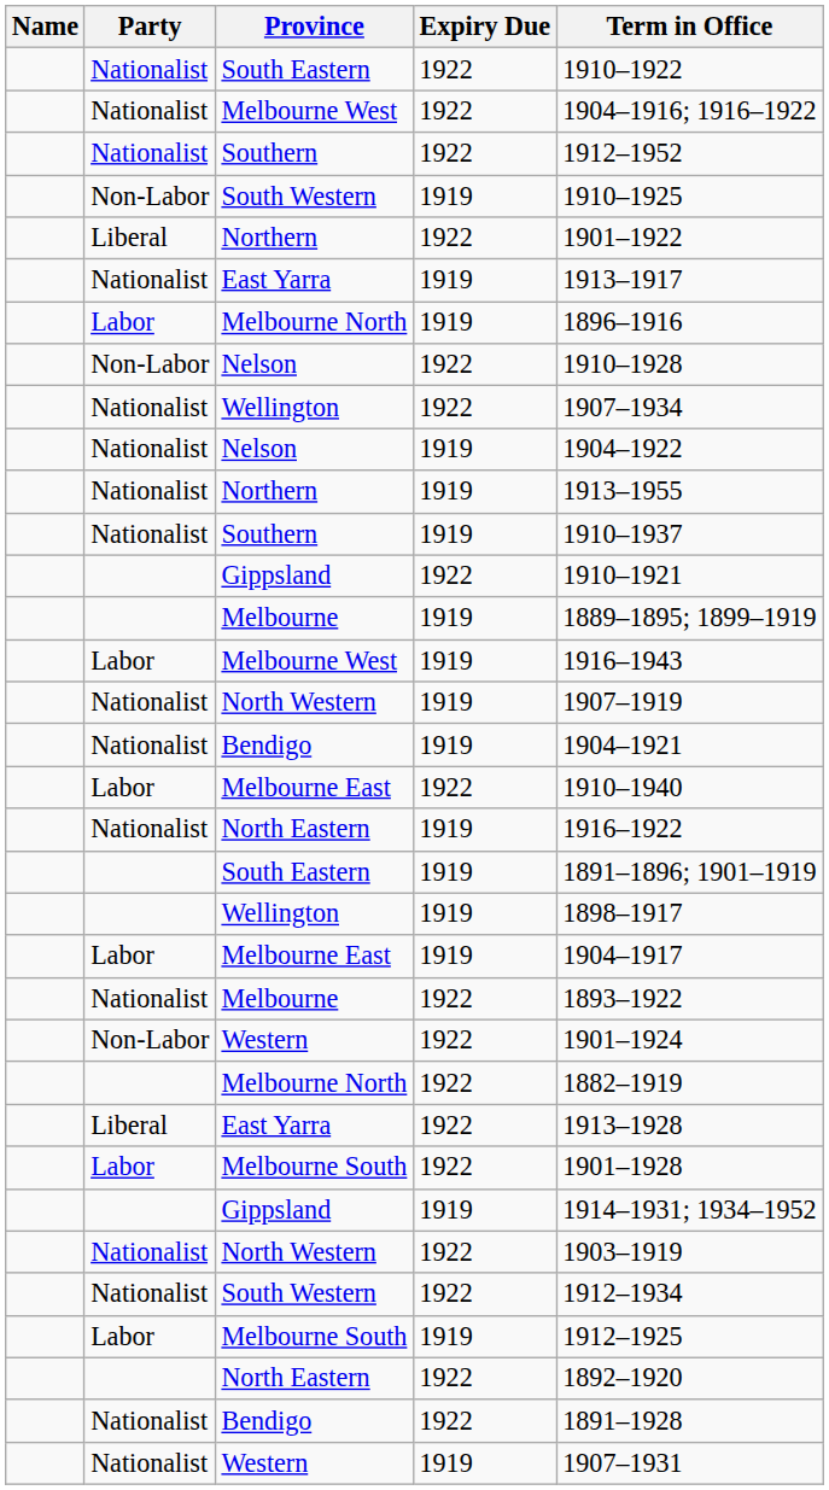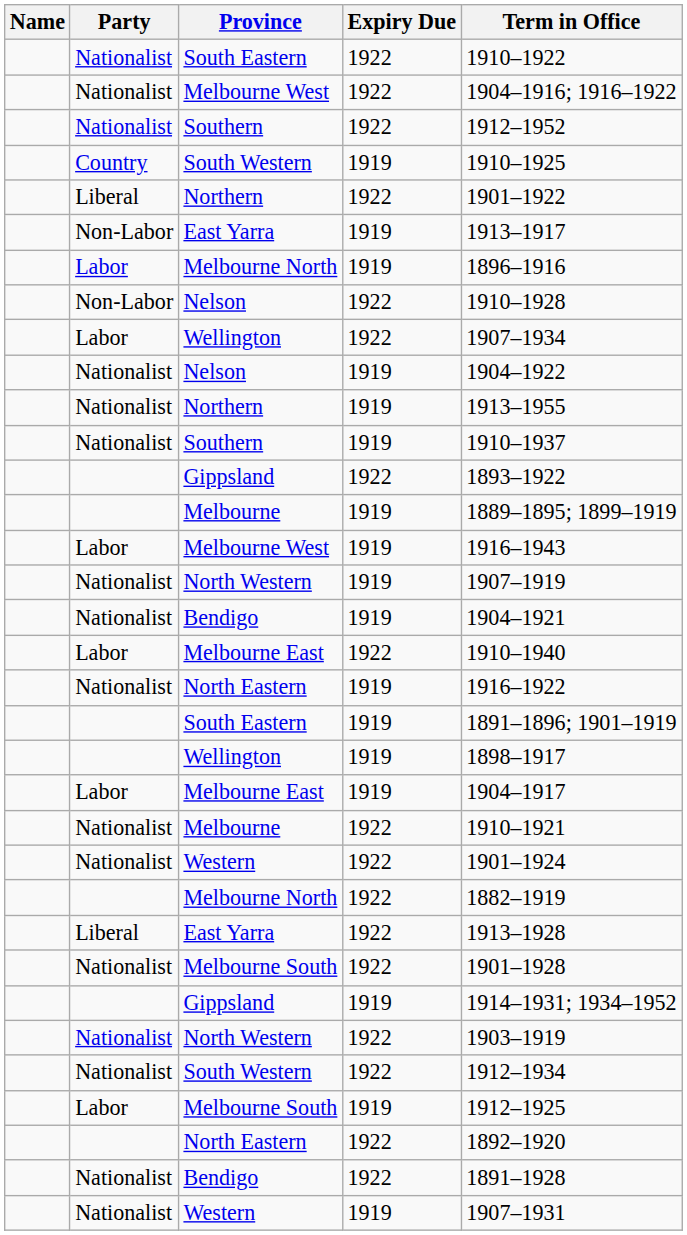 <table class="wikitable sortable">
 <tr>
 <th>Name</th>
 <th>Party</th>
 <th><a href='#'>Province</a></th>
 <th>Expiry Due</th>
 <th>Term in Office</th>
 </tr>
 <tr>
 <td></td>
 <td><a href='#'>Nationalist</a></td>
 <td><a href='#'>South Eastern</a></td>
 <td>1922</td>
 <td>1910–1922</td>
 </tr>
 <tr>
 <td> </td>
 <td>Nationalist</td>
 <td><a href='#'>Melbourne West</a></td>
 <td>1922</td>
 <td>1904–1916; 1916–1922</td>
 </tr>
 <tr>
 <td></td>
 <td><a href='#'>Nationalist</a></td>
 <td><a href='#'>Southern</a></td>
 <td>1922</td>
 <td>1912–1952</td>
 </tr>
 <tr>
 <td></td>
-<td>Non-Labor</td>
+<td><a href='#'>Country</a></td>
 <td><a href='#'>South Western</a></td>
 <td>1919</td>
 <td>1910–1925</td>
 </tr>
 <tr>
 <td></td>
 <td>Liberal</td>
 <td><a href='#'>Northern</a></td>
 <td>1922</td>
 <td>1901–1922</td>
 </tr>
 <tr>
 <td> </td>
-<td>Nationalist</td>
+<td>Non-Labor</td>
 <td><a href='#'>East Yarra</a></td>
 <td>1919</td>
 <td>1913–1917</td>
 </tr>
 <tr>
 <td></td>
 <td><a href='#'>Labor</a></td>
 <td><a href='#'>Melbourne North</a></td>
 <td>1919</td>
 <td>1896–1916</td>
 </tr>
 <tr>
 <td></td>
 <td>Non-Labor</td>
 <td><a href='#'>Nelson</a></td>
 <td>1922</td>
 <td>1910–1928</td>
 </tr>
 <tr>
 <td></td>
-<td>Nationalist</td>
+<td>Labor</td>
 <td><a href='#'>Wellington</a></td>
 <td>1922</td>
 <td>1907–1934</td>
 </tr>
 <tr>
 <td></td>
 <td>Nationalist</td>
 <td><a href='#'>Nelson</a></td>
 <td>1919</td>
 <td>1904–1922</td>
 </tr>
 <tr>
 <td></td>
 <td>Nationalist</td>
 <td><a href='#'>Northern</a></td>
 <td>1919</td>
 <td>1913–1955</td>
 </tr>
 <tr>
 <td></td>
 <td>Nationalist</td>
 <td><a href='#'>Southern</a></td>
 <td>1919</td>
 <td>1910–1937</td>
 </tr>
 <tr>
 <td></td>
 <td></td>
 <td><a href='#'>Gippsland</a></td>
 <td>1922</td>
-<td>1910–1921</td>
+<td>1893–1922</td>
 </tr>
 <tr>
 <td></td>
 <td></td>
 <td><a href='#'>Melbourne</a></td>
 <td>1919</td>
 <td>1889–1895; 1899–1919</td>
 </tr>
 <tr>
 <td></td>
 <td>Labor</td>
 <td><a href='#'>Melbourne West</a></td>
 <td>1919</td>
 <td>1916–1943</td>
 </tr>
 <tr>
 <td></td>
 <td>Nationalist</td>
 <td><a href='#'>North Western</a></td>
 <td>1919</td>
 <td>1907–1919</td>
 </tr>
 <tr>
 <td></td>
 <td>Nationalist</td>
 <td><a href='#'>Bendigo</a></td>
 <td>1919</td>
 <td>1904–1921</td>
 </tr>
 <tr>
 <td></td>
 <td>Labor</td>
 <td><a href='#'>Melbourne East</a></td>
 <td>1922</td>
 <td>1910–1940</td>
 </tr>
 <tr>
 <td></td>
 <td>Nationalist</td>
 <td><a href='#'>North Eastern</a></td>
 <td>1919</td>
 <td>1916–1922</td>
 </tr>
 <tr>
 <td></td>
 <td></td>
 <td><a href='#'>South Eastern</a></td>
 <td>1919</td>
 <td>1891–1896; 1901–1919</td>
 </tr>
 <tr>
 <td> </td>
 <td></td>
 <td><a href='#'>Wellington</a></td>
 <td>1919</td>
 <td>1898–1917</td>
 </tr>
 <tr>
 <td> </td>
 <td>Labor</td>
 <td><a href='#'>Melbourne East</a></td>
 <td>1919</td>
 <td>1904–1917</td>
 </tr>
 <tr>
 <td></td>
 <td>Nationalist</td>
 <td><a href='#'>Melbourne</a></td>
 <td>1922</td>
-<td>1893–1922</td>
+<td>1910–1921</td>
 </tr>
 <tr>
 <td></td>
-<td>Non-Labor</td>
+<td>Nationalist</td>
 <td><a href='#'>Western</a></td>
 <td>1922</td>
 <td>1901–1924</td>
 </tr>
 <tr>
 <td> </td>
 <td></td>
 <td><a href='#'>Melbourne North</a></td>
 <td>1922</td>
 <td>1882–1919</td>
 </tr>
 <tr>
 <td></td>
 <td>Liberal</td>
 <td><a href='#'>East Yarra</a></td>
 <td>1922</td>
 <td>1913–1928</td>
 </tr>
 <tr>
 <td></td>
-<td><a href='#'>Labor</a></td>
+<td>Nationalist</td>
 <td><a href='#'>Melbourne South</a></td>
 <td>1922</td>
 <td>1901–1928</td>
 </tr>
 <tr>
 <td> </td>
 <td></td>
 <td><a href='#'>Gippsland</a></td>
 <td>1919</td>
 <td>1914–1931; 1934–1952</td>
 </tr>
 <tr>
 <td></td>
 <td><a href='#'>Nationalist</a></td>
 <td><a href='#'>North Western</a></td>
 <td>1922</td>
 <td>1903–1919</td>
 </tr>
 <tr>
 <td></td>
 <td>Nationalist</td>
 <td><a href='#'>South Western</a></td>
 <td>1922</td>
 <td>1912–1934</td>
 </tr>
 <tr>
 <td></td>
 <td>Labor</td>
 <td><a href='#'>Melbourne South</a></td>
 <td>1919</td>
 <td>1912–1925</td>
 </tr>
 <tr>
 <td></td>
 <td></td>
 <td><a href='#'>North Eastern</a></td>
 <td>1922</td>
 <td>1892–1920</td>
 </tr>
 <tr>
 <td></td>
 <td>Nationalist</td>
 <td><a href='#'>Bendigo</a></td>
 <td>1922</td>
 <td>1891–1928</td>
 </tr>
 <tr>
 <td></td>
 <td>Nationalist</td>
 <td><a href='#'>Western</a></td>
 <td>1919</td>
 <td>1907–1931</td>
 </tr>
 </table>
